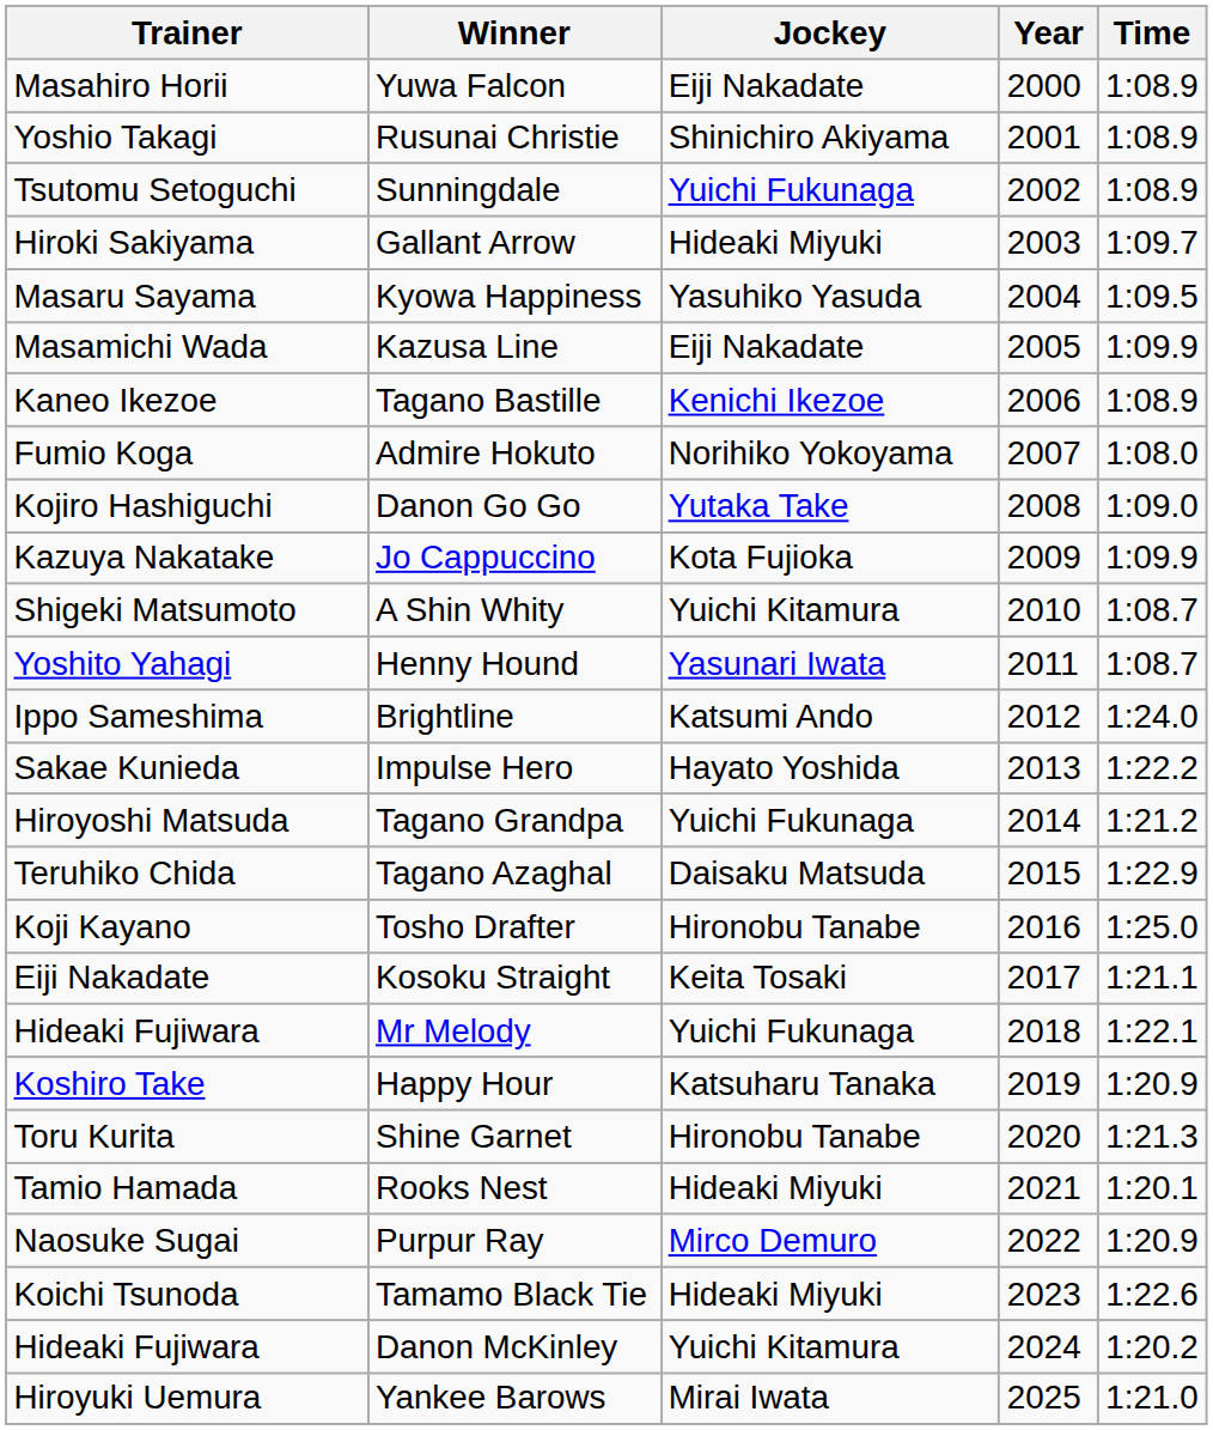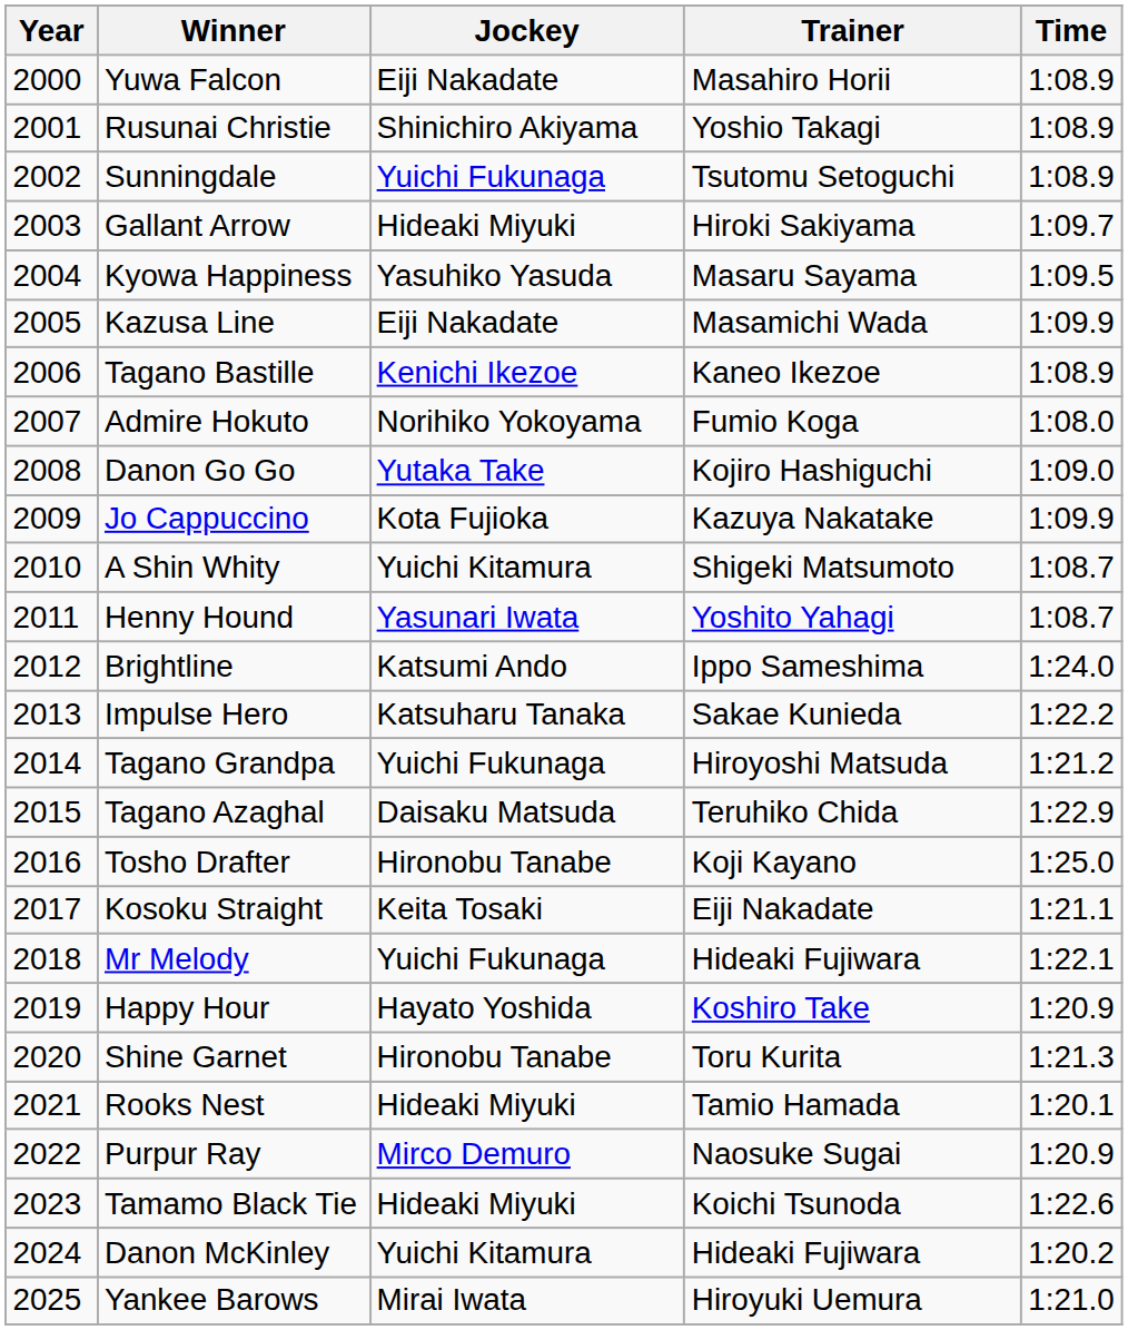 <table class="wikitable sortable" style="font-size:90%">
 <tr>
-<th width="150px">Trainer<br></th>
+<th width="36px">Year<br></th>
 <th width="120px">Winner<br></th>
 <th width="140px">Jockey<br></th>
-<th width="36px">Year<br></th>
+<th width="150px">Trainer<br></th>
 <th>Time<br></th>
 </tr>
 <tr>
-<td>Masahiro Horii</td>
+<td>2000</td>
 <td>Yuwa Falcon</td>
 <td>Eiji Nakadate</td>
-<td>2000</td>
+<td>Masahiro Horii</td>
 <td>1:08.9</td>
 </tr>
 <tr>
-<td>Yoshio Takagi</td>
+<td>2001</td>
 <td>Rusunai Christie</td>
 <td>Shinichiro Akiyama</td>
-<td>2001</td>
+<td>Yoshio Takagi</td>
 <td>1:08.9</td>
 </tr>
 <tr>
-<td>Tsutomu Setoguchi</td>
+<td>2002</td>
 <td>Sunningdale</td>
 <td><a href='#'>Yuichi Fukunaga</a></td>
-<td>2002</td>
+<td>Tsutomu Setoguchi</td>
 <td>1:08.9</td>
 </tr>
 <tr>
-<td>Hiroki Sakiyama</td>
+<td>2003</td>
 <td>Gallant Arrow</td>
 <td>Hideaki Miyuki</td>
-<td>2003</td>
+<td>Hiroki Sakiyama</td>
 <td>1:09.7</td>
 </tr>
 <tr>
-<td>Masaru Sayama</td>
+<td>2004</td>
 <td>Kyowa Happiness</td>
 <td>Yasuhiko Yasuda</td>
-<td>2004</td>
+<td>Masaru Sayama</td>
 <td>1:09.5</td>
 </tr>
 <tr>
-<td>Masamichi Wada</td>
+<td>2005</td>
 <td>Kazusa Line</td>
 <td>Eiji Nakadate</td>
-<td>2005</td>
+<td>Masamichi Wada</td>
 <td>1:09.9</td>
 </tr>
 <tr>
-<td>Kaneo Ikezoe</td>
+<td>2006</td>
 <td>Tagano Bastille</td>
 <td><a href='#'>Kenichi Ikezoe</a></td>
-<td>2006</td>
+<td>Kaneo Ikezoe</td>
 <td>1:08.9</td>
 </tr>
 <tr>
-<td>Fumio Koga</td>
+<td>2007</td>
 <td>Admire Hokuto</td>
 <td>Norihiko Yokoyama</td>
-<td>2007</td>
+<td>Fumio Koga</td>
 <td>1:08.0</td>
 </tr>
 <tr>
-<td>Kojiro Hashiguchi</td>
+<td>2008</td>
 <td>Danon Go Go</td>
 <td><a href='#'>Yutaka Take</a></td>
-<td>2008</td>
+<td>Kojiro Hashiguchi</td>
 <td>1:09.0</td>
 </tr>
 <tr>
-<td>Kazuya Nakatake</td>
+<td>2009</td>
 <td><a href='#'>Jo Cappuccino</a></td>
 <td>Kota Fujioka</td>
-<td>2009</td>
+<td>Kazuya Nakatake</td>
 <td>1:09.9</td>
 </tr>
 <tr>
-<td>Shigeki Matsumoto</td>
+<td>2010</td>
 <td>A Shin Whity</td>
 <td>Yuichi Kitamura</td>
-<td>2010</td>
+<td>Shigeki Matsumoto</td>
 <td>1:08.7</td>
 </tr>
 <tr>
-<td><a href='#'>Yoshito Yahagi</a></td>
+<td>2011</td>
 <td>Henny Hound</td>
 <td><a href='#'>Yasunari Iwata</a></td>
-<td>2011</td>
+<td><a href='#'>Yoshito Yahagi</a></td>
 <td>1:08.7</td>
 </tr>
 <tr>
-<td>Ippo Sameshima</td>
+<td>2012</td>
 <td>Brightline</td>
 <td>Katsumi Ando</td>
-<td>2012</td>
+<td>Ippo Sameshima</td>
 <td>1:24.0</td>
 </tr>
 <tr>
+<td>2013</td>
+<td>Impulse Hero</td>
+<td>Katsuharu Tanaka</td>
 <td>Sakae Kunieda</td>
-<td>Impulse Hero</td>
-<td>Hayato Yoshida</td>
-<td>2013</td>
 <td>1:22.2</td>
 </tr>
 <tr>
-<td>Hiroyoshi Matsuda</td>
+<td>2014</td>
 <td>Tagano Grandpa</td>
 <td>Yuichi Fukunaga</td>
-<td>2014</td>
+<td>Hiroyoshi Matsuda</td>
 <td>1:21.2</td>
 </tr>
 <tr>
-<td>Teruhiko Chida</td>
+<td>2015</td>
 <td>Tagano Azaghal</td>
 <td>Daisaku Matsuda</td>
-<td>2015</td>
+<td>Teruhiko Chida</td>
 <td>1:22.9</td>
 </tr>
 <tr>
-<td>Koji Kayano</td>
+<td>2016</td>
 <td>Tosho Drafter</td>
 <td>Hironobu Tanabe</td>
-<td>2016</td>
+<td>Koji Kayano</td>
 <td>1:25.0</td>
 </tr>
 <tr>
-<td>Eiji Nakadate</td>
+<td>2017</td>
 <td>Kosoku Straight</td>
 <td>Keita Tosaki</td>
-<td>2017</td>
+<td>Eiji Nakadate</td>
 <td>1:21.1</td>
 </tr>
 <tr>
-<td>Hideaki Fujiwara</td>
+<td>2018</td>
 <td><a href='#'>Mr Melody</a></td>
 <td>Yuichi Fukunaga</td>
-<td>2018</td>
+<td>Hideaki Fujiwara</td>
 <td>1:22.1</td>
 </tr>
 <tr>
+<td>2019</td>
+<td>Happy Hour</td>
+<td>Hayato Yoshida</td>
 <td><a href='#'>Koshiro Take</a></td>
-<td>Happy Hour</td>
-<td>Katsuharu Tanaka</td>
-<td>2019</td>
 <td>1:20.9</td>
 </tr>
 <tr>
-<td>Toru Kurita</td>
+<td>2020</td>
 <td>Shine Garnet</td>
 <td>Hironobu Tanabe</td>
-<td>2020</td>
+<td>Toru Kurita</td>
 <td>1:21.3</td>
 </tr>
 <tr>
-<td>Tamio Hamada</td>
+<td>2021</td>
 <td>Rooks Nest</td>
 <td>Hideaki Miyuki</td>
-<td>2021</td>
+<td>Tamio Hamada</td>
 <td>1:20.1</td>
 </tr>
 <tr>
-<td>Naosuke Sugai</td>
+<td>2022</td>
 <td>Purpur Ray</td>
 <td><a href='#'>Mirco Demuro</a></td>
-<td>2022</td>
+<td>Naosuke Sugai</td>
 <td>1:20.9</td>
 </tr>
 <tr>
-<td>Koichi Tsunoda</td>
+<td>2023</td>
 <td>Tamamo Black Tie</td>
 <td>Hideaki Miyuki</td>
-<td>2023</td>
+<td>Koichi Tsunoda</td>
 <td>1:22.6</td>
 </tr>
 <tr>
-<td>Hideaki Fujiwara</td>
+<td>2024</td>
 <td>Danon McKinley</td>
 <td>Yuichi Kitamura</td>
-<td>2024</td>
+<td>Hideaki Fujiwara</td>
 <td>1:20.2</td>
 </tr>
 <tr>
-<td>Hiroyuki Uemura</td>
+<td>2025</td>
 <td>Yankee Barows</td>
 <td>Mirai Iwata</td>
-<td>2025</td>
+<td>Hiroyuki Uemura</td>
 <td>1:21.0</td>
 </tr>
 </table>
